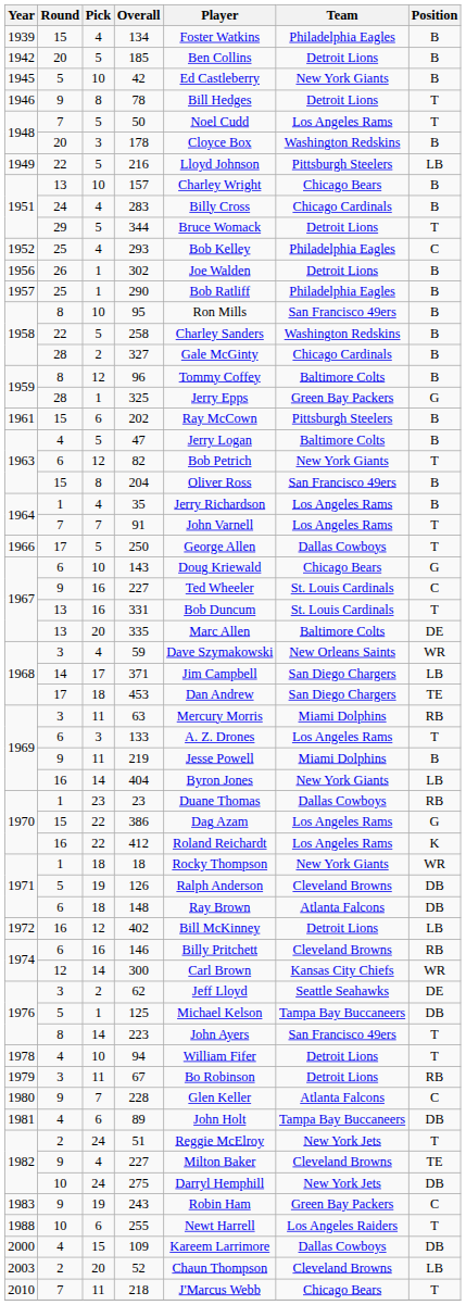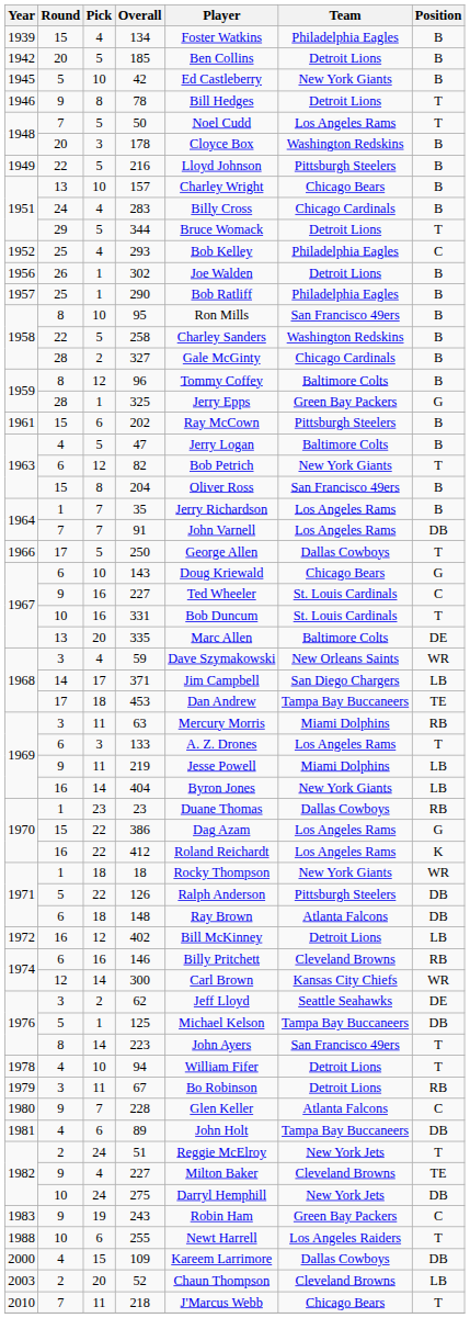 <table class="wikitable sortable" style="text-align: center;">
 <tr>
 <th>Year</th>
 <th>Round</th>
 <th>Pick</th>
 <th>Overall</th>
 <th>Player</th>
 <th>Team</th>
 <th>Position</th>
 </tr>
 <tr>
 <td>1939</td>
 <td>15</td>
 <td>4</td>
 <td>134</td>
 <td><a href='#'>Foster Watkins</a></td>
 <td><a href='#'>Philadelphia Eagles</a></td>
 <td>B</td>
 </tr>
 <tr>
 <td>1942</td>
 <td>20</td>
 <td>5</td>
 <td>185</td>
 <td><a href='#'>Ben Collins</a></td>
 <td><a href='#'>Detroit Lions</a></td>
 <td>B</td>
 </tr>
 <tr>
 <td>1945</td>
 <td>5</td>
 <td>10</td>
 <td>42</td>
 <td><a href='#'>Ed Castleberry</a></td>
 <td><a href='#'>New York Giants</a></td>
 <td>B</td>
 </tr>
 <tr>
 <td>1946</td>
 <td>9</td>
 <td>8</td>
 <td>78</td>
 <td><a href='#'>Bill Hedges</a></td>
 <td><a href='#'>Detroit Lions</a></td>
 <td>T</td>
 </tr>
 <tr>
 <td rowspan="2">1948</td>
 <td>7</td>
 <td>5</td>
 <td>50</td>
 <td><a href='#'>Noel Cudd</a></td>
 <td><a href='#'>Los Angeles Rams</a></td>
 <td>T</td>
 </tr>
 <tr>
 <td>20</td>
 <td>3</td>
 <td>178</td>
 <td><a href='#'>Cloyce Box</a></td>
 <td><a href='#'>Washington Redskins</a></td>
 <td>B</td>
 </tr>
 <tr>
 <td>1949</td>
 <td>22</td>
 <td>5</td>
 <td>216</td>
 <td><a href='#'>Lloyd Johnson</a></td>
 <td><a href='#'>Pittsburgh Steelers</a></td>
-<td>LB</td>
+<td>B</td>
 </tr>
 <tr>
 <td rowspan="3">1951</td>
 <td>13</td>
 <td>10</td>
 <td>157</td>
 <td><a href='#'>Charley Wright</a></td>
 <td><a href='#'>Chicago Bears</a></td>
 <td>B</td>
 </tr>
 <tr>
 <td>24</td>
 <td>4</td>
 <td>283</td>
 <td><a href='#'>Billy Cross</a></td>
 <td><a href='#'>Chicago Cardinals</a></td>
 <td>B</td>
 </tr>
 <tr>
 <td>29</td>
 <td>5</td>
 <td>344</td>
 <td><a href='#'>Bruce Womack</a></td>
 <td><a href='#'>Detroit Lions</a></td>
 <td>T</td>
 </tr>
 <tr>
 <td>1952</td>
 <td>25</td>
 <td>4</td>
 <td>293</td>
 <td><a href='#'>Bob Kelley</a></td>
 <td><a href='#'>Philadelphia Eagles</a></td>
 <td>C</td>
 </tr>
 <tr>
 <td>1956</td>
 <td>26</td>
 <td>1</td>
 <td>302</td>
 <td><a href='#'>Joe Walden</a></td>
 <td><a href='#'>Detroit Lions</a></td>
 <td>B</td>
 </tr>
 <tr>
 <td>1957</td>
 <td>25</td>
 <td>1</td>
 <td>290</td>
 <td><a href='#'>Bob Ratliff</a></td>
 <td><a href='#'>Philadelphia Eagles</a></td>
 <td>B</td>
 </tr>
 <tr>
 <td rowspan="3">1958</td>
 <td>8</td>
 <td>10</td>
 <td>95</td>
 <td>Ron Mills</td>
 <td><a href='#'>San Francisco 49ers</a></td>
 <td>B</td>
 </tr>
 <tr>
 <td>22</td>
 <td>5</td>
 <td>258</td>
 <td><a href='#'>Charley Sanders</a></td>
 <td><a href='#'>Washington Redskins</a></td>
 <td>B</td>
 </tr>
 <tr>
 <td>28</td>
 <td>2</td>
 <td>327</td>
 <td><a href='#'>Gale McGinty</a></td>
 <td><a href='#'>Chicago Cardinals</a></td>
 <td>B</td>
 </tr>
 <tr>
 <td rowspan="2">1959</td>
 <td>8</td>
 <td>12</td>
 <td>96</td>
 <td><a href='#'>Tommy Coffey</a></td>
 <td><a href='#'>Baltimore Colts</a></td>
 <td>B</td>
 </tr>
 <tr>
 <td>28</td>
 <td>1</td>
 <td>325</td>
 <td><a href='#'>Jerry Epps</a></td>
 <td><a href='#'>Green Bay Packers</a></td>
 <td>G</td>
 </tr>
 <tr>
 <td>1961</td>
 <td>15</td>
 <td>6</td>
 <td>202</td>
 <td><a href='#'>Ray McCown</a></td>
 <td><a href='#'>Pittsburgh Steelers</a></td>
 <td>B</td>
 </tr>
 <tr>
 <td rowspan="3">1963</td>
 <td>4</td>
 <td>5</td>
 <td>47</td>
 <td><a href='#'>Jerry Logan</a></td>
 <td><a href='#'>Baltimore Colts</a></td>
 <td>B</td>
 </tr>
 <tr>
 <td>6</td>
 <td>12</td>
 <td>82</td>
 <td><a href='#'>Bob Petrich</a></td>
 <td><a href='#'>New York Giants</a></td>
 <td>T</td>
 </tr>
 <tr>
 <td>15</td>
 <td>8</td>
 <td>204</td>
 <td><a href='#'>Oliver Ross</a></td>
 <td><a href='#'>San Francisco 49ers</a></td>
 <td>B</td>
 </tr>
 <tr>
 <td rowspan="2">1964</td>
 <td>1</td>
-<td>4</td>
+<td>7</td>
 <td>35</td>
 <td><a href='#'>Jerry Richardson</a></td>
 <td><a href='#'>Los Angeles Rams</a></td>
 <td>B</td>
 </tr>
 <tr>
 <td>7</td>
 <td>7</td>
 <td>91</td>
 <td><a href='#'>John Varnell</a></td>
 <td><a href='#'>Los Angeles Rams</a></td>
-<td>T</td>
+<td>DB</td>
 </tr>
 <tr>
 <td>1966</td>
 <td>17</td>
 <td>5</td>
 <td>250</td>
 <td><a href='#'>George Allen</a></td>
 <td><a href='#'>Dallas Cowboys</a></td>
 <td>T</td>
 </tr>
 <tr>
 <td rowspan="4">1967</td>
 <td>6</td>
 <td>10</td>
 <td>143</td>
 <td><a href='#'>Doug Kriewald</a></td>
 <td><a href='#'>Chicago Bears</a></td>
 <td>G</td>
 </tr>
 <tr>
 <td>9</td>
 <td>16</td>
 <td>227</td>
 <td><a href='#'>Ted Wheeler</a></td>
 <td><a href='#'>St. Louis Cardinals</a></td>
 <td>C</td>
 </tr>
 <tr>
-<td>13</td>
+<td>10</td>
 <td>16</td>
 <td>331</td>
 <td><a href='#'>Bob Duncum</a></td>
 <td><a href='#'>St. Louis Cardinals</a></td>
 <td>T</td>
 </tr>
 <tr>
 <td>13</td>
 <td>20</td>
 <td>335</td>
 <td><a href='#'>Marc Allen</a></td>
 <td><a href='#'>Baltimore Colts</a></td>
 <td>DE</td>
 </tr>
 <tr>
 <td rowspan="3">1968</td>
 <td>3</td>
 <td>4</td>
 <td>59</td>
 <td><a href='#'>Dave Szymakowski</a></td>
 <td><a href='#'>New Orleans Saints</a></td>
 <td>WR</td>
 </tr>
 <tr>
 <td>14</td>
 <td>17</td>
 <td>371</td>
 <td><a href='#'>Jim Campbell</a></td>
 <td><a href='#'>San Diego Chargers</a></td>
 <td>LB</td>
 </tr>
 <tr>
 <td>17</td>
 <td>18</td>
 <td>453</td>
 <td><a href='#'>Dan Andrew</a></td>
-<td><a href='#'>San Diego Chargers</a></td>
+<td><a href='#'>Tampa Bay Buccaneers</a></td>
 <td>TE</td>
 </tr>
 <tr>
 <td rowspan="4">1969</td>
 <td>3</td>
 <td>11</td>
 <td>63</td>
 <td><a href='#'>Mercury Morris</a></td>
 <td><a href='#'>Miami Dolphins</a></td>
 <td>RB</td>
 </tr>
 <tr>
 <td>6</td>
 <td>3</td>
 <td>133</td>
 <td><a href='#'>A. Z. Drones</a></td>
 <td><a href='#'>Los Angeles Rams</a></td>
 <td>T</td>
 </tr>
 <tr>
 <td>9</td>
 <td>11</td>
 <td>219</td>
 <td><a href='#'>Jesse Powell</a></td>
 <td><a href='#'>Miami Dolphins</a></td>
-<td>B</td>
+<td>LB</td>
 </tr>
 <tr>
 <td>16</td>
 <td>14</td>
 <td>404</td>
 <td><a href='#'>Byron Jones</a></td>
 <td><a href='#'>New York Giants</a></td>
 <td>LB</td>
 </tr>
 <tr>
 <td rowspan="3">1970</td>
 <td>1</td>
 <td>23</td>
 <td>23</td>
 <td><a href='#'>Duane Thomas</a></td>
 <td><a href='#'>Dallas Cowboys</a></td>
 <td>RB</td>
 </tr>
 <tr>
 <td>15</td>
 <td>22</td>
 <td>386</td>
 <td><a href='#'>Dag Azam</a></td>
 <td><a href='#'>Los Angeles Rams</a></td>
 <td>G</td>
 </tr>
 <tr>
 <td>16</td>
 <td>22</td>
 <td>412</td>
 <td><a href='#'>Roland Reichardt</a></td>
 <td><a href='#'>Los Angeles Rams</a></td>
 <td>K</td>
 </tr>
 <tr>
 <td rowspan="3">1971</td>
 <td>1</td>
 <td>18</td>
 <td>18</td>
 <td><a href='#'>Rocky Thompson</a></td>
 <td><a href='#'>New York Giants</a></td>
 <td>WR</td>
 </tr>
 <tr>
 <td>5</td>
-<td>19</td>
+<td>22</td>
 <td>126</td>
 <td><a href='#'>Ralph Anderson</a></td>
-<td><a href='#'>Cleveland Browns</a></td>
+<td><a href='#'>Pittsburgh Steelers</a></td>
 <td>DB</td>
 </tr>
 <tr>
 <td>6</td>
 <td>18</td>
 <td>148</td>
 <td><a href='#'>Ray Brown</a></td>
 <td><a href='#'>Atlanta Falcons</a></td>
 <td>DB</td>
 </tr>
 <tr>
 <td>1972</td>
 <td>16</td>
 <td>12</td>
 <td>402</td>
 <td><a href='#'>Bill McKinney</a></td>
 <td><a href='#'>Detroit Lions</a></td>
 <td>LB</td>
 </tr>
 <tr>
 <td rowspan="2">1974</td>
 <td>6</td>
 <td>16</td>
 <td>146</td>
 <td><a href='#'>Billy Pritchett</a></td>
 <td><a href='#'>Cleveland Browns</a></td>
 <td>RB</td>
 </tr>
 <tr>
 <td>12</td>
 <td>14</td>
 <td>300</td>
 <td><a href='#'>Carl Brown</a></td>
 <td><a href='#'>Kansas City Chiefs</a></td>
 <td>WR</td>
 </tr>
 <tr>
 <td rowspan="3">1976</td>
 <td>3</td>
 <td>2</td>
 <td>62</td>
 <td><a href='#'>Jeff Lloyd</a></td>
 <td><a href='#'>Seattle Seahawks</a></td>
 <td>DE</td>
 </tr>
 <tr>
 <td>5</td>
 <td>1</td>
 <td>125</td>
 <td><a href='#'>Michael Kelson</a></td>
 <td><a href='#'>Tampa Bay Buccaneers</a></td>
 <td>DB</td>
 </tr>
 <tr>
 <td>8</td>
 <td>14</td>
 <td>223</td>
 <td><a href='#'>John Ayers</a></td>
 <td><a href='#'>San Francisco 49ers</a></td>
 <td>T</td>
 </tr>
 <tr>
 <td>1978</td>
 <td>4</td>
 <td>10</td>
 <td>94</td>
 <td><a href='#'>William Fifer</a></td>
 <td><a href='#'>Detroit Lions</a></td>
 <td>T</td>
 </tr>
 <tr>
 <td>1979</td>
 <td>3</td>
 <td>11</td>
 <td>67</td>
 <td><a href='#'>Bo Robinson</a></td>
 <td><a href='#'>Detroit Lions</a></td>
 <td>RB</td>
 </tr>
 <tr>
 <td>1980</td>
 <td>9</td>
 <td>7</td>
 <td>228</td>
 <td><a href='#'>Glen Keller</a></td>
 <td><a href='#'>Atlanta Falcons</a></td>
 <td>C</td>
 </tr>
 <tr>
 <td>1981</td>
 <td>4</td>
 <td>6</td>
 <td>89</td>
 <td><a href='#'>John Holt</a></td>
 <td><a href='#'>Tampa Bay Buccaneers</a></td>
 <td>DB</td>
 </tr>
 <tr>
 <td rowspan="3">1982</td>
 <td>2</td>
 <td>24</td>
 <td>51</td>
 <td><a href='#'>Reggie McElroy</a></td>
 <td><a href='#'>New York Jets</a></td>
 <td>T</td>
 </tr>
 <tr>
 <td>9</td>
 <td>4</td>
 <td>227</td>
 <td><a href='#'>Milton Baker</a></td>
 <td><a href='#'>Cleveland Browns</a></td>
 <td>TE</td>
 </tr>
 <tr>
 <td>10</td>
 <td>24</td>
 <td>275</td>
 <td><a href='#'>Darryl Hemphill</a></td>
 <td><a href='#'>New York Jets</a></td>
 <td>DB</td>
 </tr>
 <tr>
 <td>1983</td>
 <td>9</td>
 <td>19</td>
 <td>243</td>
 <td><a href='#'>Robin Ham</a></td>
 <td><a href='#'>Green Bay Packers</a></td>
 <td>C</td>
 </tr>
 <tr>
 <td>1988</td>
 <td>10</td>
 <td>6</td>
 <td>255</td>
 <td><a href='#'>Newt Harrell</a></td>
 <td><a href='#'>Los Angeles Raiders</a></td>
 <td>T</td>
 </tr>
 <tr>
 <td>2000</td>
 <td>4</td>
 <td>15</td>
 <td>109</td>
 <td><a href='#'>Kareem Larrimore</a></td>
 <td><a href='#'>Dallas Cowboys</a></td>
 <td>DB</td>
 </tr>
 <tr>
 <td>2003</td>
 <td>2</td>
 <td>20</td>
 <td>52</td>
 <td><a href='#'>Chaun Thompson</a></td>
 <td><a href='#'>Cleveland Browns</a></td>
 <td>LB</td>
 </tr>
 <tr>
 <td>2010</td>
 <td>7</td>
 <td>11</td>
 <td>218</td>
 <td><a href='#'>J'Marcus Webb</a></td>
 <td><a href='#'>Chicago Bears</a></td>
 <td>T</td>
 </tr>
 <tr>
 </tr>
 </table>
